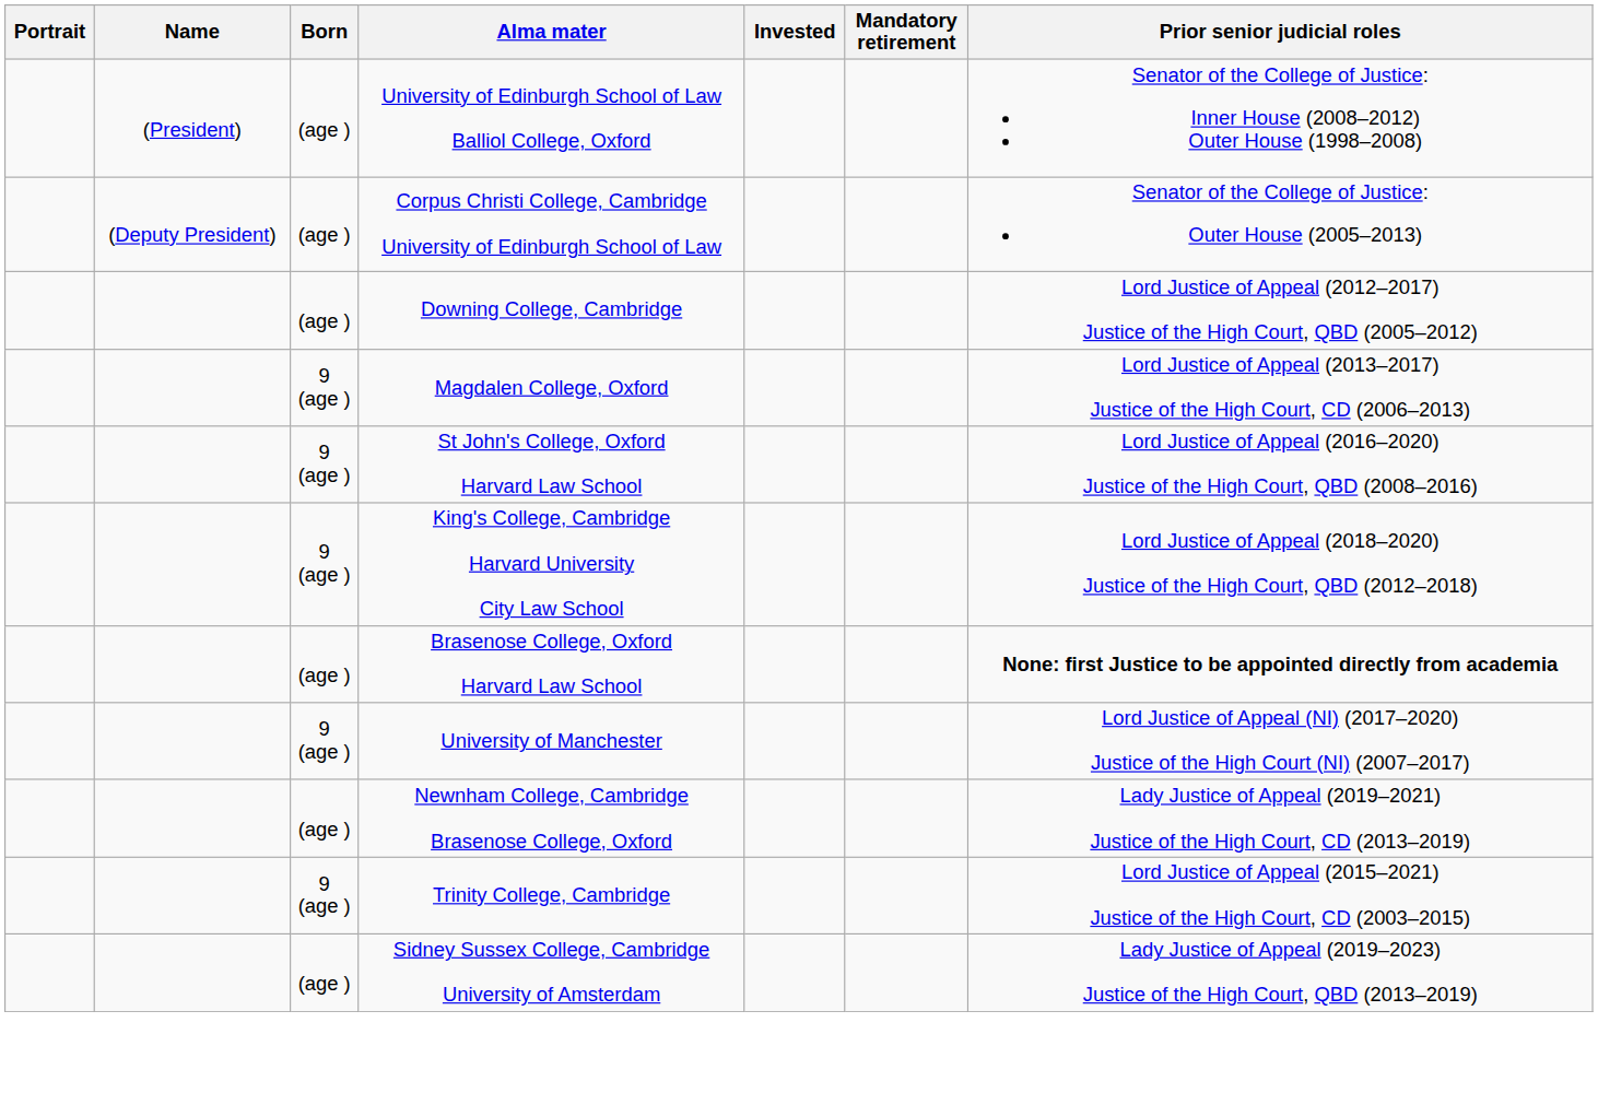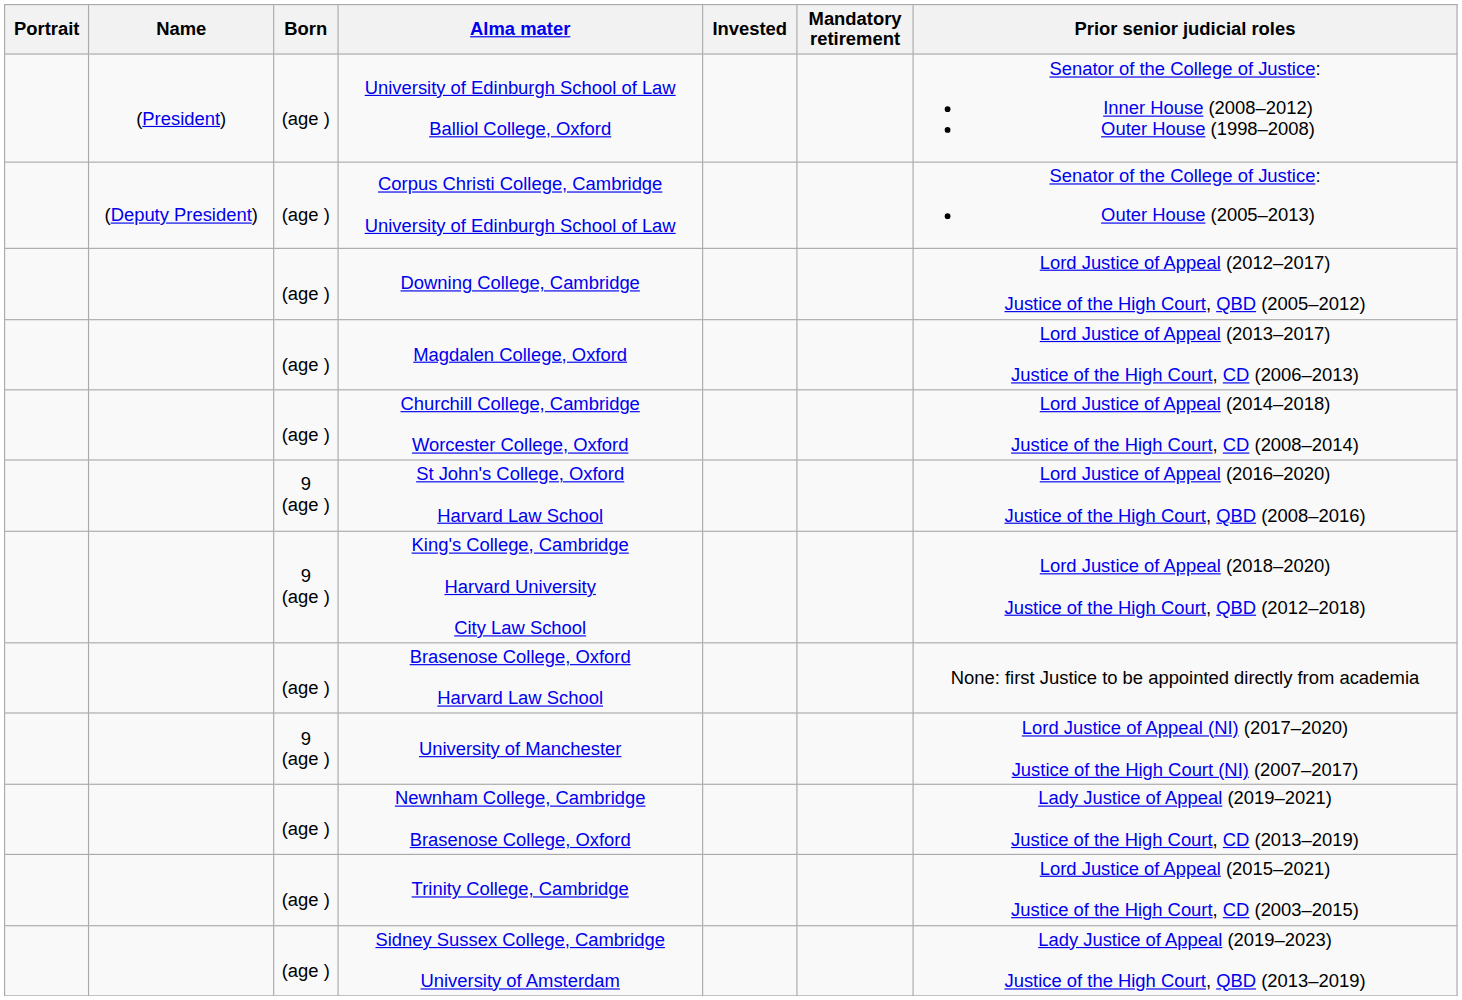 <table class="wikitable sortable" style="text-align:center; margin:auto; width:100%;">
 <tr>
 <th>Portrait</th>
 <th>Name</th>
 <th>Born</th>
 <th><a href='#'>Alma mater</a></th>
 <th>Invested</th>
 <th>Mandatory<br>retirement</th>
 <th class="unsortable">Prior senior judicial roles</th>
 </tr>
 <tr>
 <td></td>
 <td><strong></strong><br>(<a href='#'>President</a>)</td>
 <td><br>(age )</td>
 <td><a href='#'>University of Edinburgh School of Law</a><br><br><a href='#'>Balliol College, Oxford</a></td>
 <td></td>
 <td></td>
 <td><a href='#'>Senator of the College of Justice</a>:<br><ul><li><a href='#'>Inner House</a> (2008–2012)</li><li><a href='#'>Outer House</a> (1998–2008)</li></ul></td>
 </tr>
 <tr>
 <td></td>
 <td><strong></strong><br>(<a href='#'>Deputy President</a>)</td>
 <td><br>(age )</td>
 <td><a href='#'>Corpus Christi College, Cambridge</a><br><br><a href='#'>University of Edinburgh School of Law</a></td>
 <td></td>
 <td></td>
 <td><a href='#'>Senator of the College of Justice</a>:<br><ul><li><a href='#'>Outer House</a> (2005–2013)</li></ul></td>
 </tr>
 <tr>
 <td></td>
 <td><strong></strong></td>
 <td><br>(age )</td>
 <td><a href='#'>Downing College, Cambridge</a></td>
 <td></td>
 <td></td>
 <td><a href='#'>Lord Justice of Appeal</a> (2012–2017)<br><br><a href='#'>Justice of the High Court</a>, <a href='#'>QBD</a> (2005–2012)</td>
 </tr>
 <tr>
 <td></td>
 <td><strong></strong></td>
-<td>9 <br>(age )</td>
+<td><br>(age )</td>
 <td><a href='#'>Magdalen College, Oxford</a></td>
 <td></td>
 <td></td>
 <td><a href='#'>Lord Justice of Appeal</a> (2013–2017)<br><br><a href='#'>Justice of the High Court</a>, <a href='#'>CD</a> (2006–2013)</td>
+</tr>
+<tr>
+<td></td>
+<td><strong></strong></td>
+<td><br>(age )</td>
+<td><a href='#'>Churchill College, Cambridge</a><br><br><a href='#'>Worcester College, Oxford</a></td>
+<td></td>
+<td></td>
+<td><a href='#'>Lord Justice of Appeal</a> (2014–2018)<br><br><a href='#'>Justice of the High Court</a>, <a href='#'>CD</a> (2008–2014)</td>
 </tr>
 <tr>
 <td></td>
 <td><strong></strong></td>
 <td>9 <br>(age )</td>
 <td><a href='#'>St John's College, Oxford</a><br><br><a href='#'>Harvard Law School</a></td>
 <td></td>
 <td></td>
 <td><a href='#'>Lord Justice of Appeal</a> (2016–2020)<br><br><a href='#'>Justice of the High Court</a>, <a href='#'>QBD</a> (2008–2016)</td>
 </tr>
 <tr>
 <td></td>
 <td><strong></strong></td>
 <td>9 <br>(age )</td>
 <td><a href='#'>King's College, Cambridge</a><br><br><a href='#'>Harvard University</a><br><br><a href='#'>City Law School</a></td>
 <td></td>
 <td></td>
 <td><a href='#'>Lord Justice of Appeal</a> (2018–2020)<br><br><a href='#'>Justice of the High Court</a>, <a href='#'>QBD</a> (2012–2018)</td>
 </tr>
 <tr>
 <td></td>
 <td><strong></strong></td>
 <td><br>(age )</td>
 <td><a href='#'>Brasenose College, Oxford</a><br><br><a href='#'>Harvard Law School</a></td>
 <td></td>
 <td></td>
-<td><strong>None: first Justice to be appointed directly from academia</strong></td>
+<td>None: first Justice to be appointed directly from academia</td>
 </tr>
 <tr>
 <td></td>
 <td><strong></strong></td>
 <td>9 <br>(age )</td>
 <td><a href='#'>University of Manchester</a></td>
 <td></td>
 <td></td>
 <td><a href='#'>Lord Justice of Appeal (NI)</a> (2017–2020)<br><br><a href='#'>Justice of the High Court (NI)</a> (2007–2017)</td>
 </tr>
 <tr>
 <td></td>
 <td><strong></strong></td>
 <td><br>(age )</td>
 <td><a href='#'>Newnham College, Cambridge</a><br><br><a href='#'>Brasenose College, Oxford</a></td>
 <td></td>
 <td></td>
 <td><a href='#'>Lady Justice of Appeal</a> (2019–2021)<br><br><a href='#'>Justice of the High Court</a>, <a href='#'>CD</a> (2013–2019)</td>
 </tr>
 <tr>
 <td></td>
 <td><strong></strong></td>
-<td>9 <br>(age )</td>
+<td><br>(age )</td>
 <td><a href='#'>Trinity College, Cambridge</a></td>
 <td></td>
 <td></td>
 <td><a href='#'>Lord Justice of Appeal</a> (2015–2021)<br><br><a href='#'>Justice of the High Court</a>, <a href='#'>CD</a> (2003–2015)</td>
 </tr>
 <tr>
 <td></td>
 <td><strong></strong></td>
 <td><br>(age )</td>
 <td><a href='#'>Sidney Sussex College, Cambridge</a><br><br><a href='#'>University of Amsterdam</a></td>
 <td></td>
 <td></td>
 <td><a href='#'>Lady Justice of Appeal</a> (2019–2023)<br><br><a href='#'>Justice of the High Court</a>, <a href='#'>QBD</a> (2013–2019)</td>
 </tr>
 </table>
